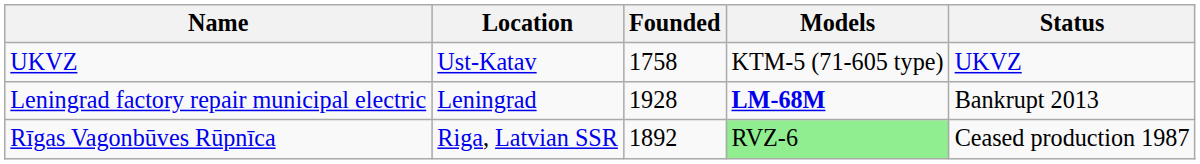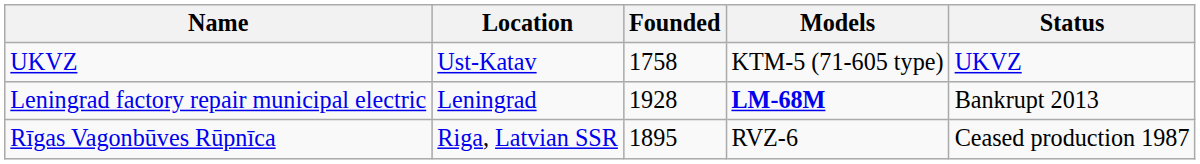 <table class="wikitable">
 <tr>
 <th>Name</th>
 <th>Location</th>
 <th>Founded</th>
 <th>Models</th>
 <th>Status</th>
 </tr>
 <tr>
 <td><a href='#'>UKVZ</a></td>
 <td><a href='#'>Ust-Katav</a></td>
 <td>1758</td>
 <td>KTM-5 (71-605 type)</td>
 <td><a href='#'>UKVZ</a></td>
 </tr>
 <tr>
 <td><a href='#'>Leningrad factory repair municipal electric</a></td>
 <td><a href='#'>Leningrad</a></td>
 <td>1928</td>
 <td><strong><a href='#'>LM-68M</a></strong></td>
 <td>Bankrupt 2013</td>
 </tr>
 <tr>
 <td><a href='#'>Rīgas Vagonbūves Rūpnīca</a></td>
 <td><a href='#'>Riga</a>, <a href='#'>Latvian SSR</a></td>
-<td>1892</td>
-<td style="background: lightgreen;">RVZ-6</td>
+<td>1895</td>
+<td>RVZ-6</td>
 <td>Ceased production 1987</td>
 </tr>
 </table>
